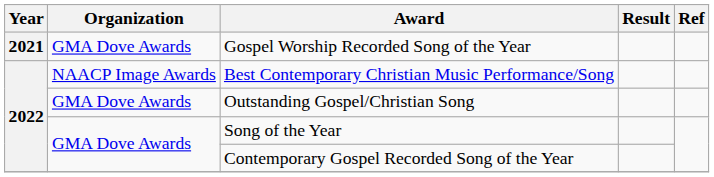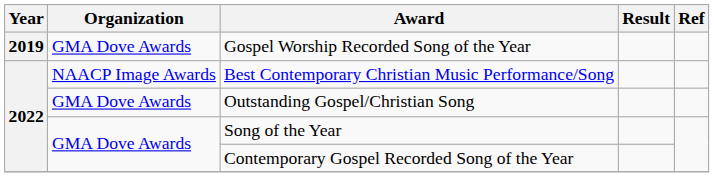 <table class="wikitable plainrowheaders">
 <tr>
 <th>Year</th>
 <th>Organization</th>
 <th>Award</th>
 <th>Result</th>
 <th>Ref</th>
 </tr>
 <tr>
-<th scope="row">2021</th>
+<th scope="row">2019</th>
 <td><a href='#'>GMA Dove Awards</a></td>
 <td>Gospel Worship Recorded Song of the Year</td>
 <td></td>
 <td></td>
 </tr>
 <tr>
 <th scope="row" rowspan="4">2022</th>
 <td><a href='#'>NAACP Image Awards</a></td>
 <td><a href='#'>Best Contemporary Christian Music Performance/Song</a></td>
 <td></td>
 <td></td>
 </tr>
 <tr>
 <td><a href='#'>GMA Dove Awards</a></td>
 <td>Outstanding Gospel/Christian Song</td>
 <td></td>
 <td></td>
 </tr>
 <tr>
 <td rowspan="2"><a href='#'>GMA Dove Awards</a></td>
 <td>Song of the Year</td>
 <td></td>
 <td rowspan="2"></td>
 </tr>
 <tr>
 <td>Contemporary Gospel Recorded Song of the Year<br></td>
 <td></td>
 </tr>
 <tr>
 </tr>
 </table>
